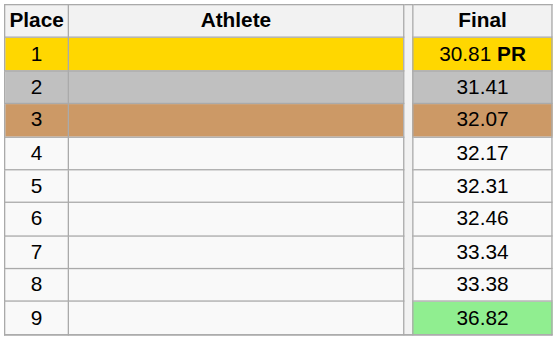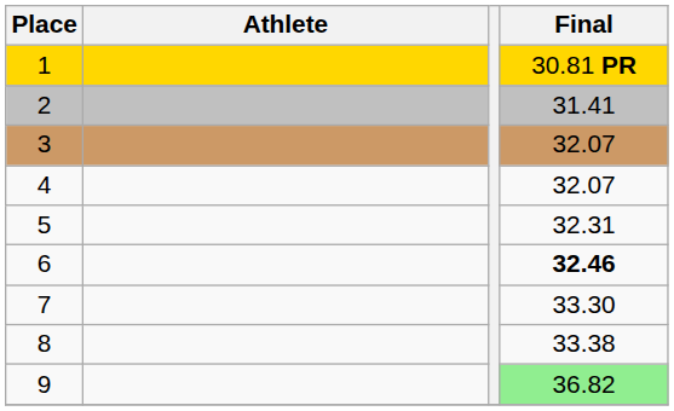 <table class="wikitable" style="text-align:center">
 <tr>
 <th>Place</th>
 <th width=250>Athlete</th>
 <th rowspan=10></th>
 <th width=100>Final</th>
 </tr>
 <tr bgcolor=gold>
 <td>1</td>
 <td align=left></td>
 <td>30.81 <strong>PR</strong></td>
 </tr>
 <tr bgcolor=silver>
 <td>2</td>
 <td align=left></td>
 <td>31.41</td>
 </tr>
 <tr bgcolor=cc9966>
 <td>3</td>
 <td align=left></td>
 <td>32.07</td>
 </tr>
 <tr>
 <td>4</td>
 <td align=left></td>
-<td>32.17</td>
+<td>32.07</td>
 </tr>
 <tr>
 <td>5</td>
 <td align=left></td>
 <td>32.31</td>
 </tr>
 <tr>
 <td>6</td>
 <td align=left></td>
-<td>32.46</td>
+<td><strong>32.46</strong></td>
 </tr>
 <tr>
 <td>7</td>
 <td align=left></td>
-<td>33.34</td>
+<td>33.30</td>
 </tr>
 <tr>
 <td>8</td>
 <td align=left></td>
 <td>33.38</td>
 </tr>
 <tr>
 <td>9</td>
 <td align=left></td>
 <td style="background: lightgreen;">36.82</td>
 </tr>
 <tr>
 </tr>
 </table>
